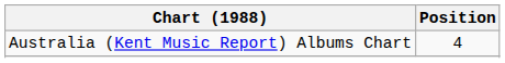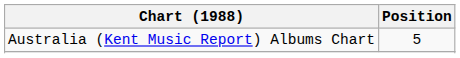 <table class="wikitable">
 <tr>
 <th>Chart (1988)</th>
 <th>Position</th>
 </tr>
 <tr>
 <td>Australia (<a href='#'>Kent Music Report</a>) Albums Chart</td>
-<td align="center">4</td>
+<td align="center">5</td>
 </tr>
 <tr>
 </tr>
 <tr>
 </tr>
 </table>
